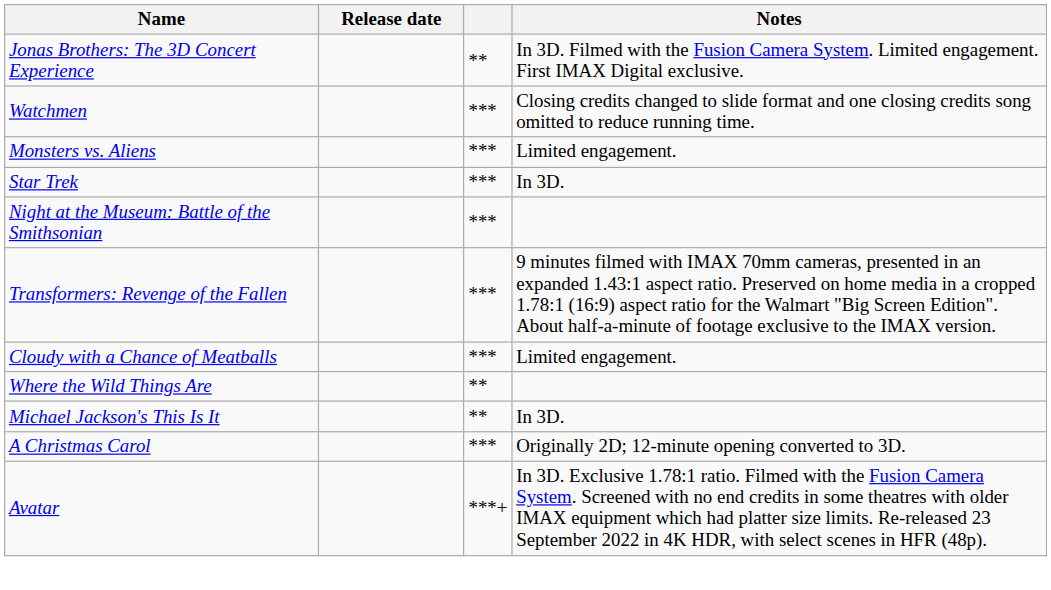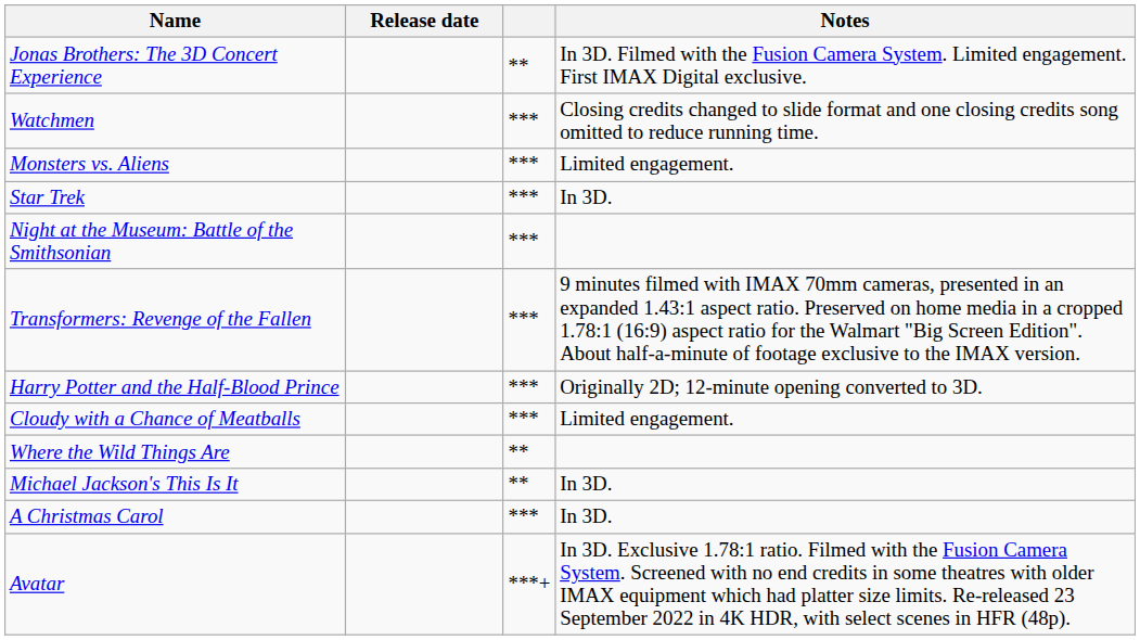 <table class="wikitable sortable collapsible" style="margin:auto;">
 <tr>
 <th scope="col" style="width:320px;">Name</th>
 <th scope="col" style="width:140px;">Release date</th>
 <th scope="col" class="unsortable" style="width:20px;"></th>
 <th scope="col" class="unsortable" style="width:580px;">Notes</th>
 </tr>
 <tr>
 <td><em><a href='#'>Jonas Brothers: The 3D Concert Experience</a></em></td>
 <td align=center></td>
 <td>**</td>
 <td>In 3D. Filmed with the <a href='#'>Fusion Camera System</a>. Limited engagement. First IMAX Digital exclusive. </td>
 </tr>
 <tr>
 <td><em><a href='#'>Watchmen</a></em></td>
 <td align=center></td>
 <td>***</td>
 <td>Closing credits changed to slide format and one closing credits song omitted to reduce running time.</td>
 </tr>
 <tr>
 <td><em><a href='#'>Monsters vs. Aliens</a></em></td>
 <td align=center></td>
 <td>***</td>
 <td>Limited engagement.</td>
 </tr>
 <tr>
 <td><em><a href='#'>Star Trek</a></em></td>
 <td align=center></td>
 <td>***</td>
 <td>In 3D.</td>
 </tr>
 <tr>
 <td><em><a href='#'>Night at the Museum: Battle of the Smithsonian</a></em></td>
 <td align=center></td>
 <td>***</td>
 <td></td>
 </tr>
 <tr>
 <td><em><a href='#'>Transformers: Revenge of the Fallen</a></em></td>
 <td align=center></td>
 <td>***</td>
 <td>9 minutes filmed with IMAX 70mm cameras, presented in an expanded 1.43:1 aspect ratio. Preserved on home media in a cropped 1.78:1 (16:9) aspect ratio for the Walmart "Big Screen Edition". About half-a-minute of footage exclusive to the IMAX version.</td>
 </tr>
 <tr>
+<td><em><a href='#'>Harry Potter and the Half-Blood Prince</a></em></td>
+<td align=center></td>
+<td>***</td>
+<td>Originally 2D; 12-minute opening converted to 3D.</td>
+</tr>
+<tr>
 <td><em><a href='#'>Cloudy with a Chance of Meatballs</a></em></td>
 <td align=center></td>
 <td>***</td>
 <td>Limited engagement.</td>
 </tr>
 <tr>
 <td><em><a href='#'>Where the Wild Things Are</a></em></td>
 <td align=center></td>
 <td>**</td>
 <td></td>
 </tr>
 <tr>
 <td><em><a href='#'>Michael Jackson's This Is It</a></em></td>
 <td align=center></td>
 <td>**</td>
 <td>In 3D.</td>
 </tr>
 <tr>
 <td><em><a href='#'>A Christmas Carol</a></em></td>
 <td align=center></td>
 <td>***</td>
-<td>Originally 2D; 12-minute opening converted to 3D.</td>
+<td>In 3D.</td>
 </tr>
 <tr>
 <td><em><a href='#'>Avatar</a></em></td>
 <td align=center></td>
 <td>***+</td>
 <td>In 3D. Exclusive 1.78:1 ratio. Filmed with the <a href='#'>Fusion Camera System</a>. Screened with no end credits in some theatres with older IMAX equipment which had platter size limits. Re-released 23 September 2022 in 4K HDR, with select scenes in HFR (48p).</td>
 </tr>
 </table>
